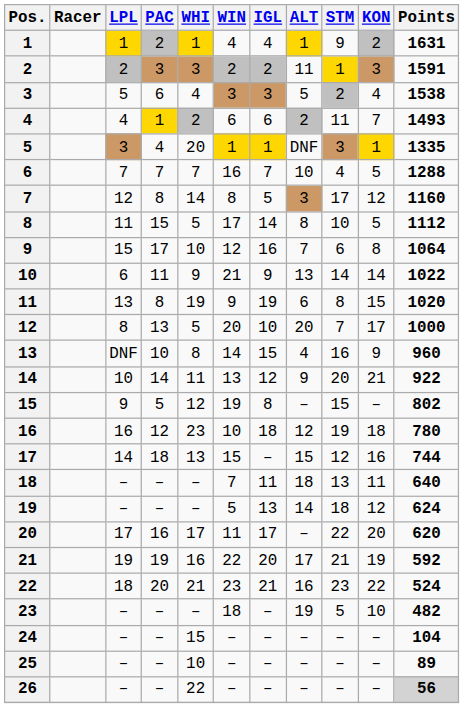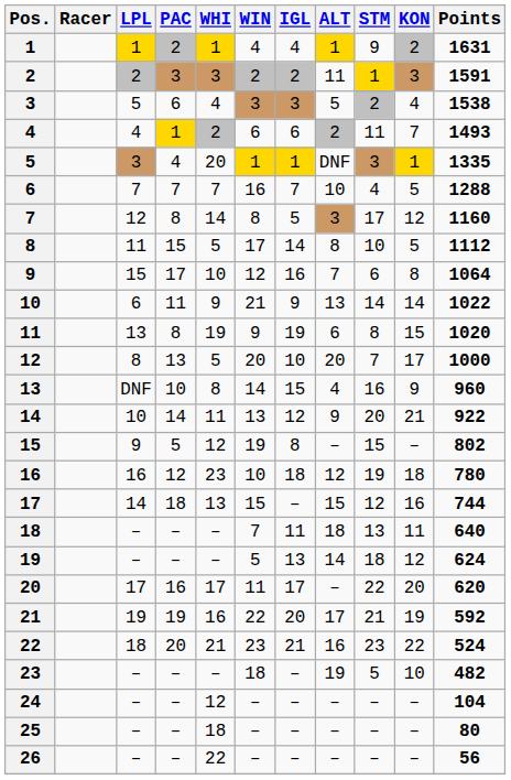 <table class="wikitable sortable plainrowheaders" style="text-align:center;">
 <tr>
 <th scope="col">Pos.</th>
 <th scope="col">Racer</th>
 <th scope="col"> <a href='#'>LPL</a></th>
 <th scope="col"> <a href='#'>PAC</a></th>
 <th scope="col"> <a href='#'>WHI</a></th>
 <th scope="col"> <a href='#'>WIN</a></th>
 <th scope="col"> <a href='#'>IGL</a></th>
 <th scope="col"> <a href='#'>ALT</a></th>
 <th scope="col"> <a href='#'>STM</a></th>
 <th scope="col"> <a href='#'>KON</a></th>
 <th style="width:45px;">Points</th>
 </tr>
 <tr>
 <th style="text-align:center;">1</th>
 <td align="left"></td>
 <td style="background:gold;">1</td>
 <td style="background:silver;">2</td>
 <td style="background:gold;">1</td>
 <td>4</td>
 <td>4</td>
 <td style="background:gold;">1</td>
 <td>9</td>
 <td style="background:silver;">2</td>
 <td><strong>1631</strong></td>
 </tr>
 <tr>
 <th style="text-align:center;">2</th>
 <td align="left"></td>
 <td style="background:silver;">2</td>
 <td style="background:#c96;">3</td>
 <td style="background:#c96;">3</td>
 <td style="background:silver;">2</td>
 <td style="background:silver;">2</td>
 <td>11</td>
 <td style="background:gold;">1</td>
 <td style="background:#c96;">3</td>
 <td><strong>1591</strong></td>
 </tr>
 <tr>
 <th style="text-align:center;">3</th>
 <td align="left"></td>
 <td>5</td>
 <td>6</td>
 <td>4</td>
 <td style="background:#c96;">3</td>
 <td style="background:#c96;">3</td>
 <td>5</td>
 <td style="background:silver;">2</td>
 <td>4</td>
 <td><strong>1538</strong></td>
 </tr>
 <tr>
 <th style="text-align:center;">4</th>
 <td align="left"></td>
 <td>4</td>
 <td style="background:gold;">1</td>
 <td style="background:silver;">2</td>
 <td>6</td>
 <td>6</td>
 <td style="background:silver;">2</td>
 <td>11</td>
 <td>7</td>
 <td><strong>1493</strong></td>
 </tr>
 <tr>
 <th style="text-align:center;">5</th>
 <td align="left"></td>
 <td style="background:#c96;">3</td>
 <td>4</td>
 <td>20</td>
 <td style="background:gold;">1</td>
 <td style="background:gold;">1</td>
 <td>DNF</td>
 <td style="background:#c96;">3</td>
 <td style="background:gold;">1</td>
 <td><strong>1335</strong></td>
 </tr>
 <tr>
 <th style="text-align:center;">6</th>
 <td align="left"></td>
 <td>7</td>
 <td>7</td>
 <td>7</td>
 <td>16</td>
 <td>7</td>
 <td>10</td>
 <td>4</td>
 <td>5</td>
 <td><strong>1288</strong></td>
 </tr>
 <tr>
 <th style="text-align:center;">7</th>
 <td align="left"></td>
 <td>12</td>
 <td>8</td>
 <td>14</td>
 <td>8</td>
 <td>5</td>
 <td style="background:#c96;">3</td>
 <td>17</td>
 <td>12</td>
 <td><strong>1160</strong></td>
 </tr>
 <tr>
 <th style="text-align:center;">8</th>
 <td align="left"></td>
 <td>11</td>
 <td>15</td>
 <td>5</td>
 <td>17</td>
 <td>14</td>
 <td>8</td>
 <td>10</td>
 <td>5</td>
 <td><strong>1112</strong></td>
 </tr>
 <tr>
 <th style="text-align:center;">9</th>
 <td align="left"></td>
 <td>15</td>
 <td>17</td>
 <td>10</td>
 <td>12</td>
 <td>16</td>
 <td>7</td>
 <td>6</td>
 <td>8</td>
 <td><strong>1064</strong></td>
 </tr>
 <tr>
 <th style="text-align:center;">10</th>
 <td align="left"></td>
 <td>6</td>
 <td>11</td>
 <td>9</td>
 <td>21</td>
 <td>9</td>
 <td>13</td>
 <td>14</td>
 <td>14</td>
 <td><strong>1022</strong></td>
 </tr>
 <tr>
 <th style="text-align:center;">11</th>
 <td align="left"></td>
 <td>13</td>
 <td>8</td>
 <td>19</td>
 <td>9</td>
 <td>19</td>
 <td>6</td>
 <td>8</td>
 <td>15</td>
 <td><strong>1020</strong></td>
 </tr>
 <tr>
 <th style="text-align:center;">12</th>
 <td align="left"></td>
 <td>8</td>
 <td>13</td>
 <td>5</td>
 <td>20</td>
 <td>10</td>
 <td>20</td>
 <td>7</td>
 <td>17</td>
 <td><strong>1000</strong></td>
 </tr>
 <tr>
 <th style="text-align:center;">13</th>
 <td align="left"></td>
 <td>DNF</td>
 <td>10</td>
 <td>8</td>
 <td>14</td>
 <td>15</td>
 <td>4</td>
 <td>16</td>
 <td>9</td>
 <td><strong>960</strong></td>
 </tr>
 <tr>
 <th style="text-align:center;">14</th>
 <td align="left"></td>
 <td>10</td>
 <td>14</td>
 <td>11</td>
 <td>13</td>
 <td>12</td>
 <td>9</td>
 <td>20</td>
 <td>21</td>
 <td><strong>922</strong></td>
 </tr>
 <tr>
 <th style="text-align:center;">15</th>
 <td align="left"></td>
 <td>9</td>
 <td>5</td>
 <td>12</td>
 <td>19</td>
 <td>8</td>
 <td>–</td>
 <td>15</td>
 <td>–</td>
 <td><strong>802</strong></td>
 </tr>
 <tr>
 <th style="text-align:center;">16</th>
 <td align="left"></td>
 <td>16</td>
 <td>12</td>
 <td>23</td>
 <td>10</td>
 <td>18</td>
 <td>12</td>
 <td>19</td>
 <td>18</td>
 <td><strong>780</strong></td>
 </tr>
 <tr>
 <th style="text-align:center;">17</th>
 <td align="left"></td>
 <td>14</td>
 <td>18</td>
 <td>13</td>
 <td>15</td>
 <td>–</td>
 <td>15</td>
 <td>12</td>
 <td>16</td>
 <td><strong>744</strong></td>
 </tr>
 <tr>
 <th style="text-align:center;">18</th>
 <td align="left"></td>
 <td>–</td>
 <td>–</td>
 <td>–</td>
 <td>7</td>
 <td>11</td>
 <td>18</td>
 <td>13</td>
 <td>11</td>
 <td><strong>640</strong></td>
 </tr>
 <tr>
 <th style="text-align:center;">19</th>
 <td align="left"></td>
 <td>–</td>
 <td>–</td>
 <td>–</td>
 <td>5</td>
 <td>13</td>
 <td>14</td>
 <td>18</td>
 <td>12</td>
 <td><strong>624</strong></td>
 </tr>
 <tr>
 <th style="text-align:center;">20</th>
 <td align="left"></td>
 <td>17</td>
 <td>16</td>
 <td>17</td>
 <td>11</td>
 <td>17</td>
 <td>–</td>
 <td>22</td>
 <td>20</td>
 <td><strong>620</strong></td>
 </tr>
 <tr>
 <th style="text-align:center;">21</th>
 <td align="left"></td>
 <td>19</td>
 <td>19</td>
 <td>16</td>
 <td>22</td>
 <td>20</td>
 <td>17</td>
 <td>21</td>
 <td>19</td>
 <td><strong>592</strong></td>
 </tr>
 <tr>
 <th style="text-align:center;">22</th>
 <td align="left"></td>
 <td>18</td>
 <td>20</td>
 <td>21</td>
 <td>23</td>
 <td>21</td>
 <td>16</td>
 <td>23</td>
 <td>22</td>
 <td><strong>524</strong></td>
 </tr>
 <tr>
 <th style="text-align:center;">23</th>
 <td align="left"></td>
 <td>–</td>
 <td>–</td>
 <td>–</td>
 <td>18</td>
 <td>–</td>
 <td>19</td>
 <td>5</td>
 <td>10</td>
 <td><strong>482</strong></td>
 </tr>
 <tr>
 <th style="text-align:center;">24</th>
 <td align="left"></td>
 <td>–</td>
 <td>–</td>
-<td>15</td>
+<td>12</td>
 <td>–</td>
 <td>–</td>
 <td>–</td>
 <td>–</td>
 <td>–</td>
 <td><strong>104</strong></td>
 </tr>
 <tr>
 <th style="text-align:center;">25</th>
 <td align="left"></td>
 <td>–</td>
 <td>–</td>
-<td>10</td>
+<td>18</td>
 <td>–</td>
 <td>–</td>
 <td>–</td>
 <td>–</td>
 <td>–</td>
-<td><strong>89</strong></td>
+<td><strong>80</strong></td>
 </tr>
 <tr>
 <th style="text-align:center;">26</th>
 <td align="left"></td>
 <td>–</td>
 <td>–</td>
 <td>22</td>
 <td>–</td>
 <td>–</td>
 <td>–</td>
 <td>–</td>
 <td>–</td>
-<td style="background: lightgrey;"><strong>56</strong></td>
+<td><strong>56</strong></td>
 </tr>
 <tr>
 </tr>
 </table>
